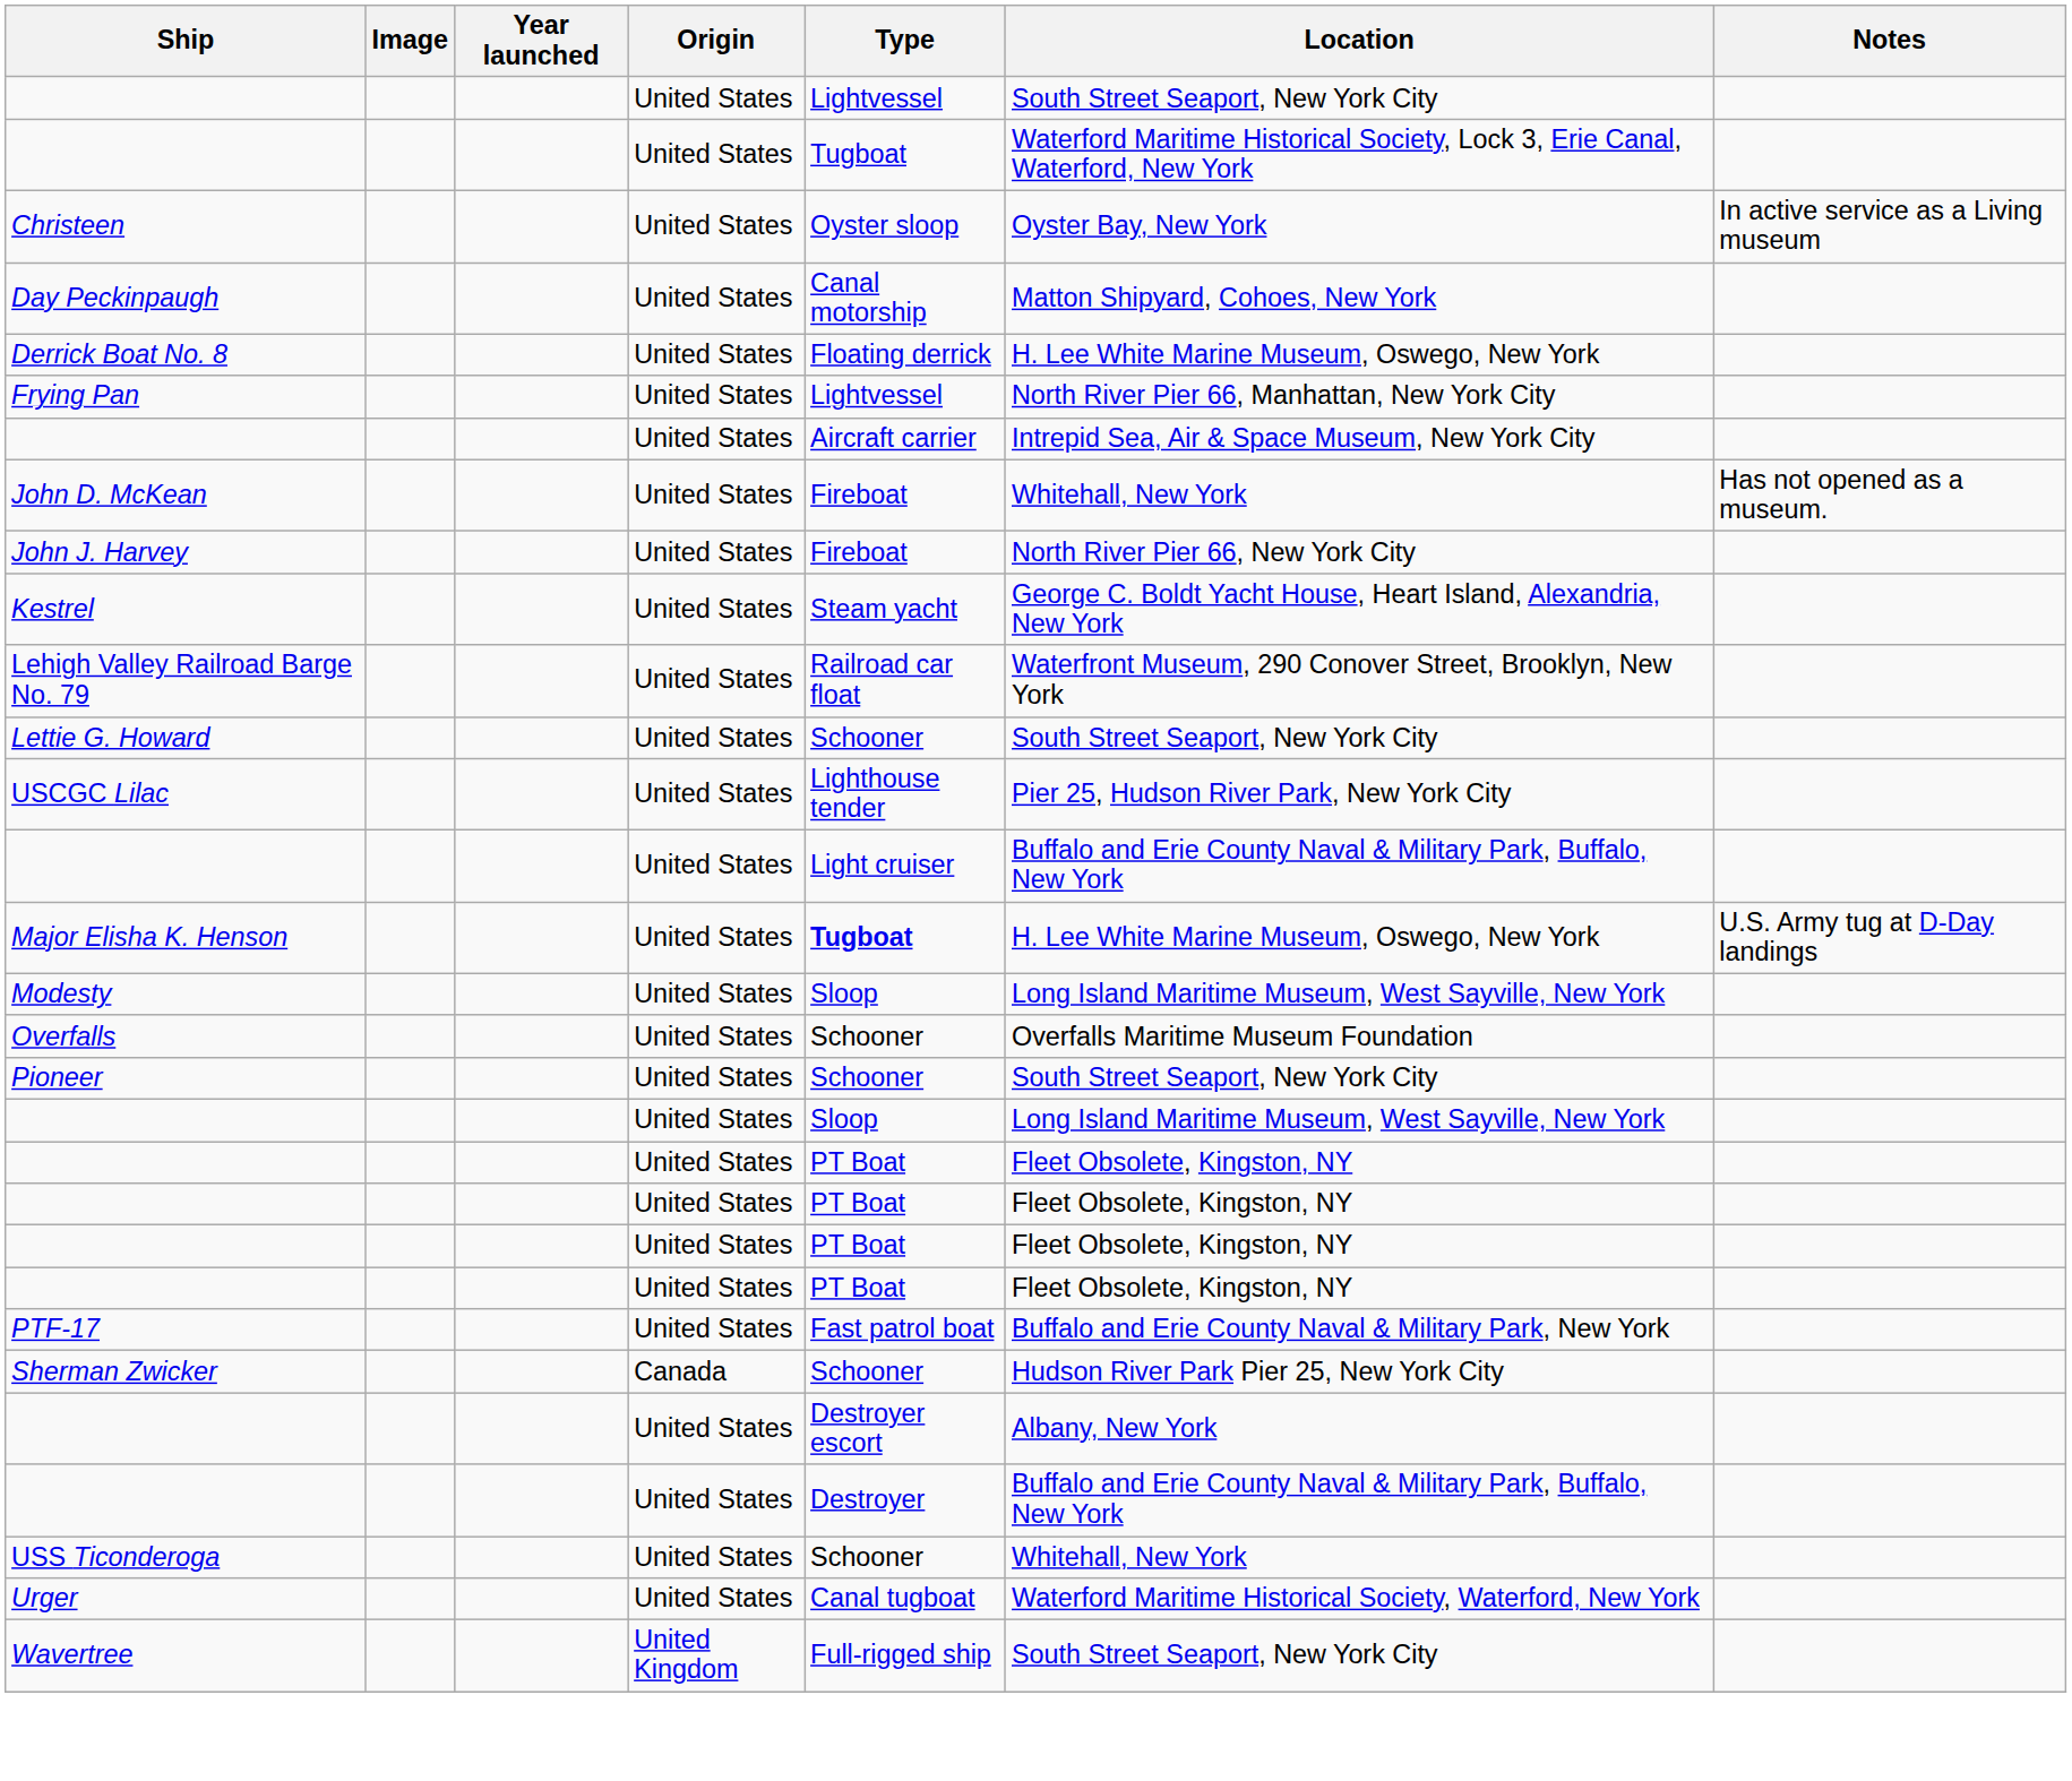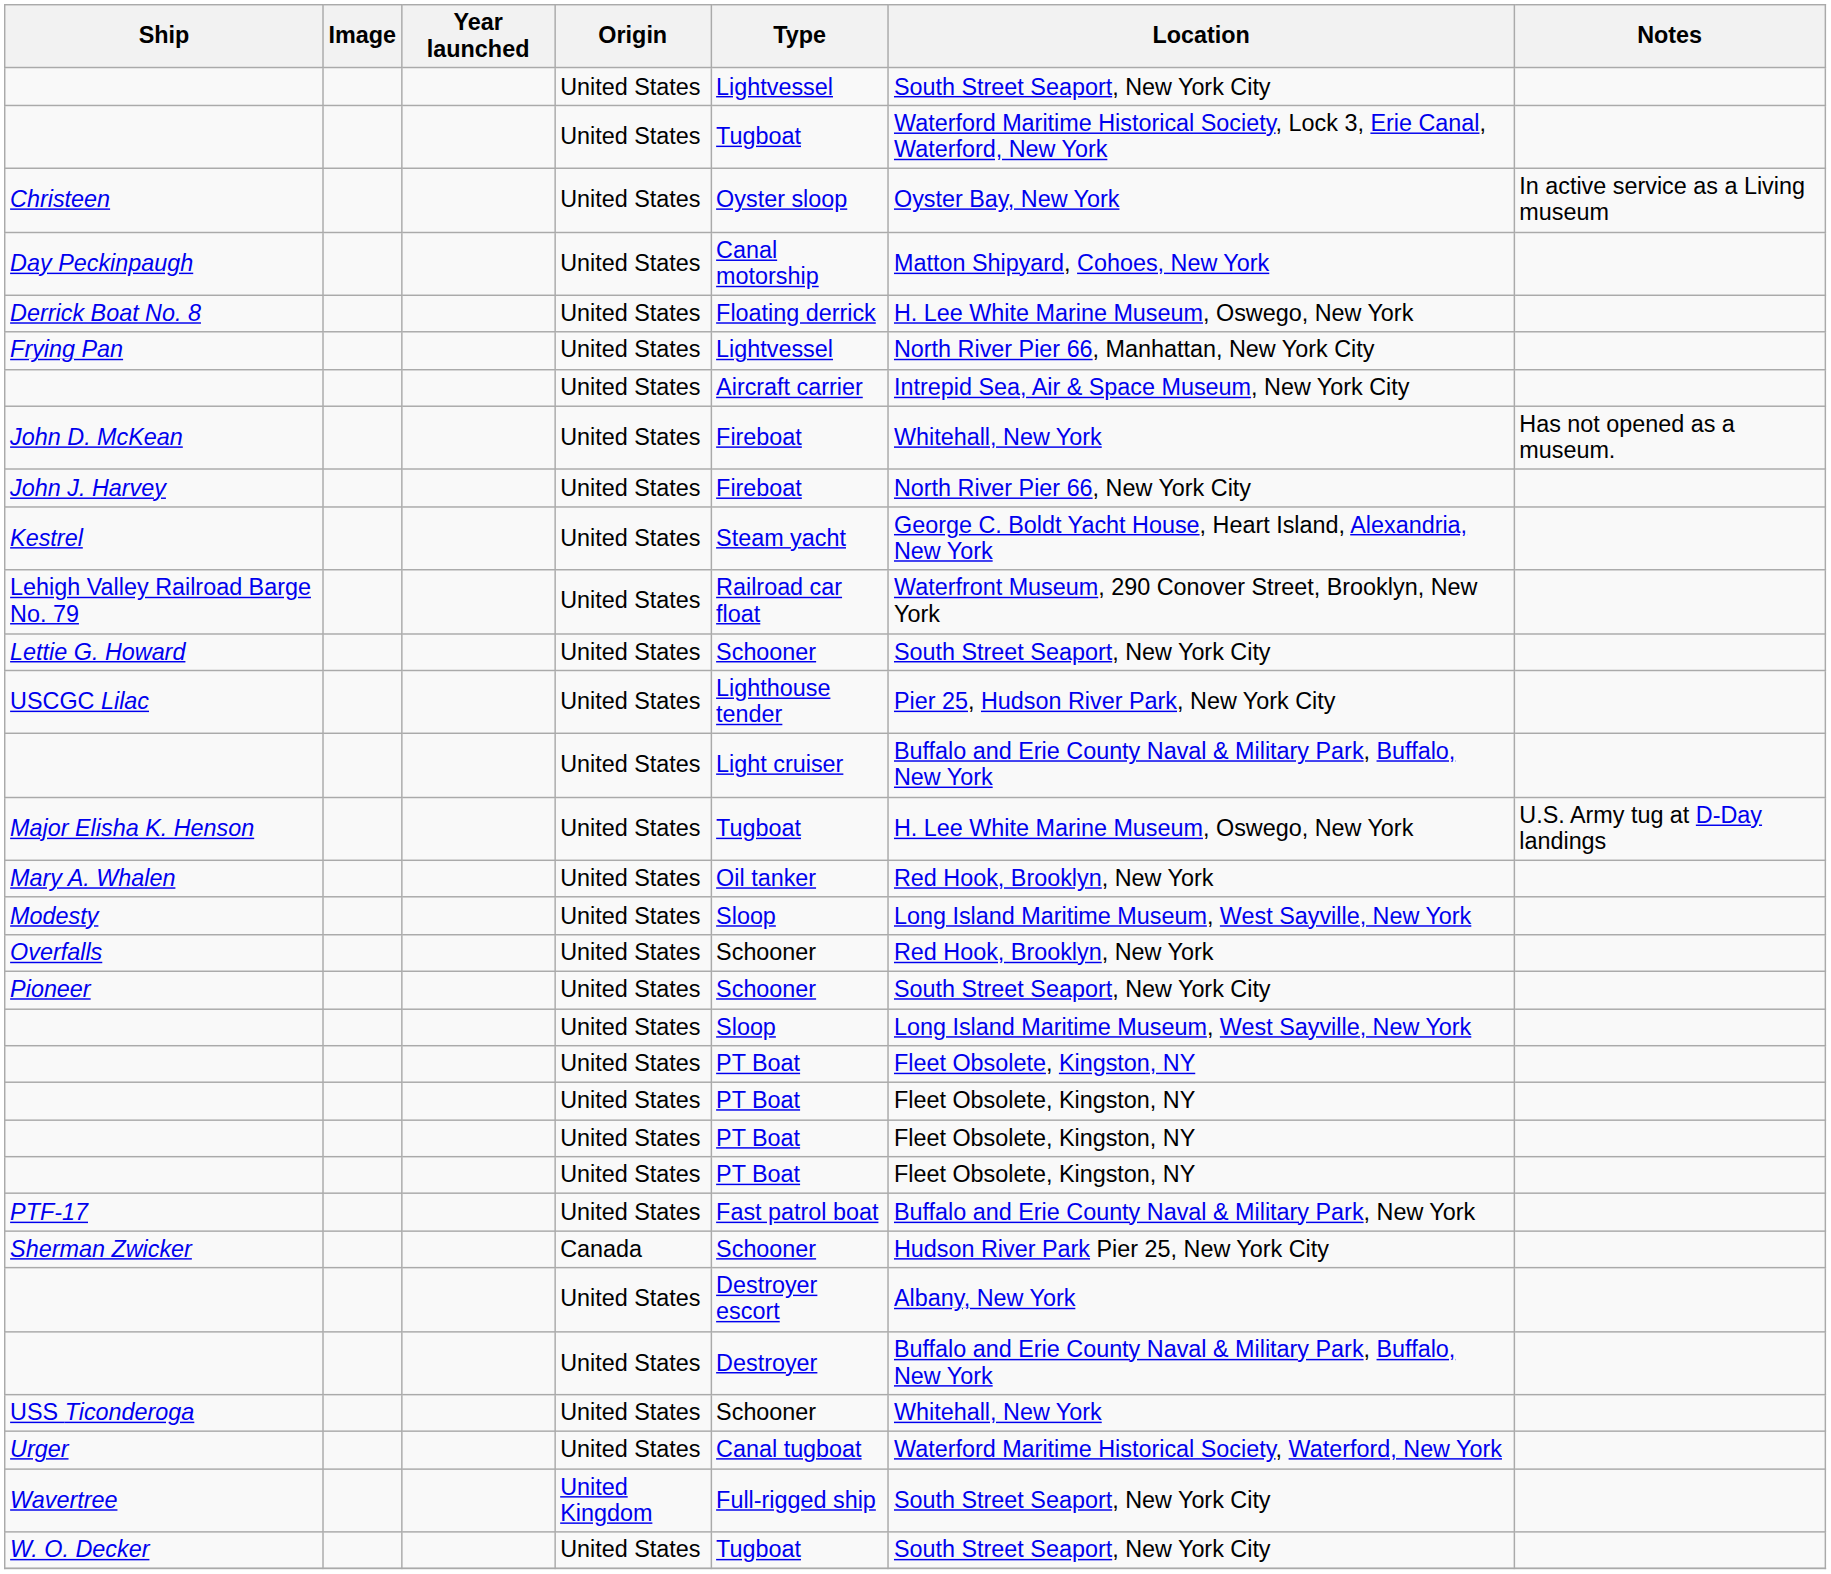 <table class="wikitable sortable">
 <tr>
 <th>Ship</th>
 <th>Image</th>
 <th>Year launched</th>
 <th>Origin</th>
 <th>Type</th>
 <th>Location</th>
 <th>Notes</th>
 </tr>
 <tr>
 <td data-sort-value=Ambrose></td>
 <td></td>
 <td></td>
 <td> United States</td>
 <td><a href='#'>Lightvessel</a></td>
 <td><a href='#'>South Street Seaport</a>, New York City<br></td>
 <td></td>
 </tr>
 <tr>
 <td data-sort-value=Chancellor></td>
 <td></td>
 <td></td>
 <td> United States</td>
 <td><a href='#'>Tugboat</a></td>
 <td><a href='#'>Waterford Maritime Historical Society</a>, Lock 3, <a href='#'>Erie Canal</a>, <a href='#'>Waterford, New York</a><br></td>
 <td></td>
 </tr>
 <tr>
 <td data-sort-value=Christeen><em><a href='#'>Christeen</a></em></td>
 <td></td>
 <td></td>
 <td> United States</td>
 <td><a href='#'>Oyster sloop</a></td>
 <td><a href='#'>Oyster Bay, New York</a><br></td>
 <td>In active service as a Living museum</td>
 </tr>
 <tr>
 <td data-sort-value=Day Peckinpaugh><em><a href='#'>Day Peckinpaugh</a></em></td>
 <td></td>
 <td></td>
 <td> United States</td>
 <td><a href='#'>Canal motorship</a></td>
 <td><a href='#'>Matton Shipyard</a>, <a href='#'>Cohoes, New York</a><br></td>
 <td></td>
 </tr>
 <tr>
 <td data-sort-value=Derrick Boat No. 8><em><a href='#'>Derrick Boat No. 8</a></em></td>
 <td></td>
 <td></td>
 <td> United States</td>
 <td><a href='#'>Floating derrick</a></td>
 <td><a href='#'>H. Lee White Marine Museum</a>, Oswego, New York<br></td>
 <td></td>
 </tr>
 <tr>
 <td data-sort-value=Frying Pan><a href='#'><em>Frying Pan</em></a></td>
 <td></td>
 <td></td>
 <td> United States</td>
 <td><a href='#'>Lightvessel</a></td>
 <td><a href='#'>North River Pier 66</a>, Manhattan, New York City</td>
 <td></td>
 </tr>
 <tr>
 <td data-sort-value=Intrepid></td>
 <td></td>
 <td></td>
 <td> United States</td>
 <td><a href='#'>Aircraft carrier</a></td>
 <td><a href='#'>Intrepid Sea, Air & Space Museum</a>, New York City<br></td>
 <td></td>
 </tr>
 <tr>
 <td data-sort-value=John D. McKean><em><a href='#'>John D. McKean</a></em></td>
 <td></td>
 <td></td>
 <td> United States</td>
 <td><a href='#'>Fireboat</a></td>
 <td><a href='#'>Whitehall, New York</a><br></td>
 <td>Has not opened as a museum.</td>
 </tr>
 <tr>
 <td data-sort-value=John J. Harvey><em><a href='#'>John J. Harvey</a></em></td>
 <td></td>
 <td></td>
 <td> United States</td>
 <td><a href='#'>Fireboat</a></td>
 <td><a href='#'>North River Pier 66</a>, New York City</td>
 <td></td>
 </tr>
 <tr>
 <td data-sort-value=Kestrel><em><a href='#'>Kestrel</a></em></td>
 <td></td>
 <td></td>
 <td> United States</td>
 <td><a href='#'>Steam yacht</a></td>
 <td><a href='#'>George C. Boldt Yacht House</a>, Heart Island, <a href='#'>Alexandria, New York</a><br></td>
 <td></td>
 </tr>
 <tr>
 <td data-sort-value=Lehigh Valley 79><a href='#'>Lehigh Valley Railroad Barge No. 79</a></td>
 <td></td>
 <td></td>
 <td> United States</td>
 <td><a href='#'>Railroad car float</a></td>
 <td><a href='#'>Waterfront Museum</a>, 290 Conover Street, Brooklyn, New York</td>
 <td></td>
 </tr>
 <tr>
 <td data-sort-value=Lettie G. Howard><em><a href='#'>Lettie G. Howard</a></em></td>
 <td></td>
 <td></td>
 <td> United States</td>
 <td><a href='#'>Schooner</a></td>
 <td><a href='#'>South Street Seaport</a>, New York City</td>
 <td></td>
 </tr>
 <tr>
 <td data-sort-value=Lilac><a href='#'>USCGC <em>Lilac</em></a></td>
 <td></td>
 <td></td>
 <td> United States</td>
 <td><a href='#'>Lighthouse tender</a></td>
 <td><a href='#'>Pier 25</a>, <a href='#'>Hudson River Park</a>, New York City</td>
 <td></td>
 </tr>
 <tr>
 <td data-sort-value=Little Rock></td>
 <td></td>
 <td></td>
 <td> United States</td>
 <td><a href='#'>Light cruiser</a></td>
 <td><a href='#'>Buffalo and Erie County Naval & Military Park</a>, <a href='#'>Buffalo, New York</a><br></td>
 <td></td>
 </tr>
 <tr>
 <td data-sort-value=Nash><a href='#'><em>Major Elisha K. Henson</em></a></td>
 <td></td>
 <td></td>
 <td> United States</td>
-<td><strong><a href='#'>Tugboat</a></strong></td>
+<td><a href='#'>Tugboat</a></td>
 <td><a href='#'>H. Lee White Marine Museum</a>, Oswego, New York</td>
 <td>U.S. Army tug at <a href='#'>D-Day</a> landings</td>
+</tr>
+<tr>
+<td data-sort-value=Mary A. Whalen><a href='#'><em>Mary A. Whalen</em></a></td>
+<td></td>
+<td></td>
+<td> United States</td>
+<td><a href='#'>Oil tanker</a></td>
+<td><a href='#'>Red Hook, Brooklyn</a>, New York</td>
+<td></td>
 </tr>
 <tr>
 <td data-sort-value=Modesty><a href='#'><em>Modesty</em></a></td>
 <td></td>
 <td></td>
 <td> United States</td>
 <td><a href='#'>Sloop</a></td>
 <td><a href='#'>Long Island Maritime Museum</a>, <a href='#'>West Sayville, New York</a><br></td>
 <td></td>
 </tr>
 <tr>
 <td data-sort-value="Overfalls"><a href='#'><em>Overfalls</em></a></td>
 <td></td>
 <td></td>
 <td> United States</td>
 <td>Schooner</td>
-<td>Overfalls Maritime Museum Foundation</td>
+<td><a href='#'>Red Hook, Brooklyn</a>, New York</td>
 <td></td>
 </tr>
 <tr>
 <td data-sort-value=Pioneer><em><a href='#'>Pioneer</a></em></td>
 <td></td>
 <td></td>
 <td> United States</td>
 <td><a href='#'>Schooner</a></td>
 <td><a href='#'>South Street Seaport</a>, New York City<br></td>
 <td></td>
 </tr>
 <tr>
 <td data-sort-value="Priscilla"></td>
 <td></td>
 <td></td>
 <td> United States</td>
 <td><a href='#'>Sloop</a></td>
 <td><a href='#'>Long Island Maritime Museum</a>, <a href='#'>West Sayville, New York</a></td>
 <td></td>
 </tr>
 <tr>
 <td data-sort-value="PT-048"></td>
 <td></td>
 <td></td>
 <td> United States</td>
 <td><a href='#'>PT Boat</a></td>
 <td><a href='#'>Fleet Obsolete</a>, <a href='#'>Kingston, NY</a></td>
 <td></td>
 </tr>
 <tr>
 <td data-sort-value="PT-459"></td>
 <td></td>
 <td></td>
 <td> United States</td>
 <td><a href='#'>PT Boat</a></td>
 <td>Fleet Obsolete, Kingston, NY</td>
 <td></td>
 </tr>
 <tr>
 <td data-sort-value="PT-486"></td>
 <td></td>
 <td></td>
 <td> United States</td>
 <td><a href='#'>PT Boat</a></td>
 <td>Fleet Obsolete, Kingston, NY</td>
 <td></td>
 </tr>
 <tr>
 <td data-sort-value="PT-615"></td>
 <td></td>
 <td></td>
 <td> United States</td>
 <td><a href='#'>PT Boat</a></td>
 <td>Fleet Obsolete, Kingston, NY</td>
 <td></td>
 </tr>
 <tr>
 <td data-sort-value="PTF" 17><em><a href='#'>PTF-17</a></em></td>
 <td></td>
 <td></td>
 <td> United States</td>
 <td><a href='#'>Fast patrol boat</a></td>
 <td><a href='#'>Buffalo and Erie County Naval & Military Park</a>, New York</td>
 <td></td>
 </tr>
 <tr>
 <td data-sort-value=Sherman Zwicker><em><a href='#'>Sherman Zwicker</a></em></td>
 <td></td>
 <td></td>
 <td> Canada</td>
 <td><a href='#'>Schooner</a></td>
 <td><a href='#'>Hudson River Park</a> Pier 25, New York City<br></td>
 <td></td>
 </tr>
 <tr>
 <td data-sort-value=Slater></td>
 <td></td>
 <td></td>
 <td> United States</td>
 <td><a href='#'>Destroyer escort</a></td>
 <td><a href='#'>Albany, New York</a><br></td>
 <td></td>
 </tr>
 <tr>
 <td data-sort-value=The Sullivans></td>
 <td></td>
 <td></td>
 <td> United States</td>
 <td><a href='#'>Destroyer</a></td>
 <td><a href='#'>Buffalo and Erie County Naval & Military Park</a>, <a href='#'>Buffalo, New York</a><br></td>
 <td></td>
 </tr>
 <tr>
 <td data-sort-value=Ticonderoga 1><a href='#'>USS <em>Ticonderoga</em></a></td>
 <td></td>
 <td></td>
 <td> United States</td>
 <td>Schooner</td>
 <td><a href='#'>Whitehall, New York</a><br></td>
 <td></td>
 </tr>
 <tr>
 <td data-sort-value=Urger><em><a href='#'>Urger</a></em></td>
 <td></td>
 <td></td>
 <td> United States</td>
 <td><a href='#'>Canal tugboat</a></td>
 <td><a href='#'>Waterford Maritime Historical Society</a>, <a href='#'>Waterford, New York</a><br></td>
 <td></td>
 </tr>
 <tr>
 <td data-sort-value=Wavertree><a href='#'><em>Wavertree</em></a></td>
 <td></td>
 <td></td>
 <td> <a href='#'>United Kingdom</a></td>
 <td><a href='#'>Full-rigged ship</a></td>
 <td><a href='#'>South Street Seaport</a>, New York City<br></td>
 <td></td>
 </tr>
 <tr>
+<td data-sort-value=WO Decker><em><a href='#'>W. O. Decker</a></em></td>
+<td></td>
+<td></td>
+<td> United States</td>
+<td><a href='#'>Tugboat</a></td>
+<td><a href='#'>South Street Seaport</a>, New York City<br></td>
+<td></td>
+</tr>
+<tr>
 </tr>
 </table>
